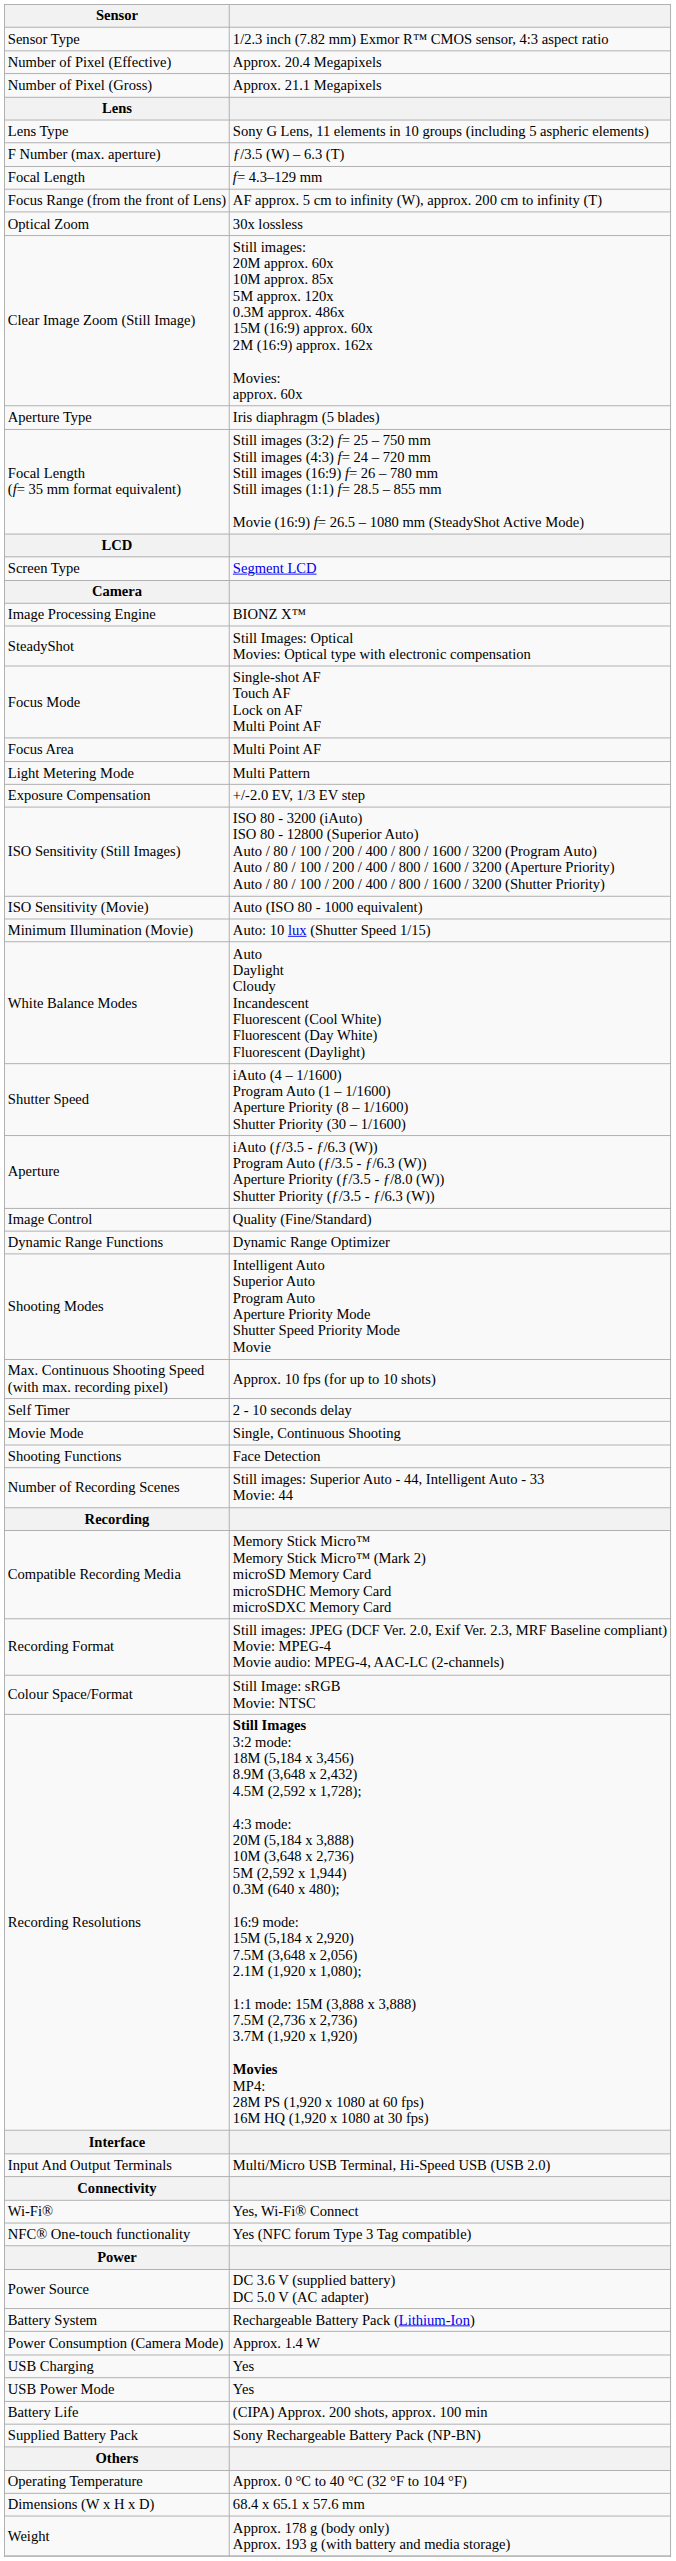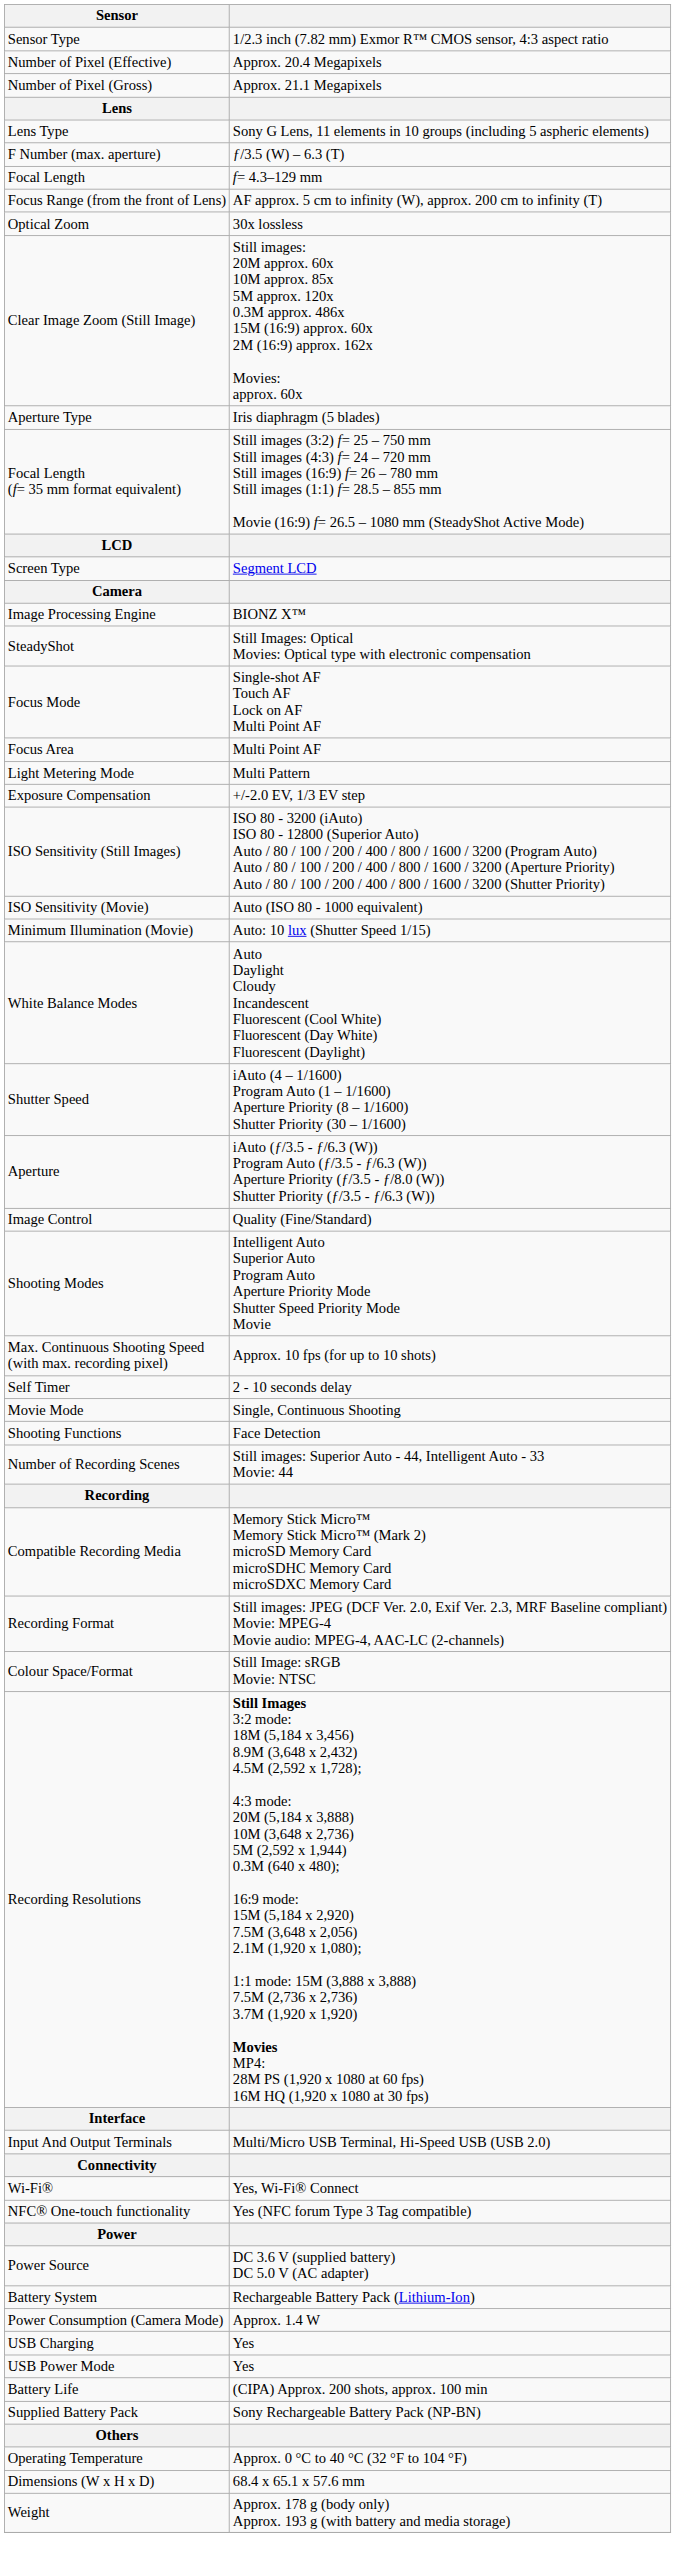 <table class="wikitable">
 <tr>
 <th>Sensor</th>
 <th></th>
 </tr>
 <tr>
 <td>Sensor Type</td>
 <td>1/2.3 inch (7.82 mm) Exmor R™ CMOS sensor, 4:3 aspect ratio</td>
 </tr>
 <tr>
 <td>Number of Pixel (Effective)</td>
 <td>Approx. 20.4 Megapixels</td>
 </tr>
 <tr>
 <td>Number of Pixel (Gross)</td>
 <td>Approx. 21.1 Megapixels</td>
 </tr>
 <tr>
 <th>Lens</th>
 <th></th>
 </tr>
 <tr>
 <td>Lens Type</td>
 <td>Sony G Lens, 11 elements in 10 groups (including 5 aspheric elements)</td>
 </tr>
 <tr>
 <td>F Number (max. aperture)</td>
 <td><em>ƒ</em>/3.5 (W) – 6.3 (T)</td>
 </tr>
 <tr>
 <td>Focal Length</td>
 <td><em>f</em>= 4.3–129 mm</td>
 </tr>
 <tr>
 <td>Focus Range (from the front of Lens)</td>
 <td>AF approx. 5 cm to infinity (W), approx. 200 cm to infinity (T)</td>
 </tr>
 <tr>
 <td>Optical Zoom</td>
 <td>30x lossless</td>
 </tr>
 <tr>
 <td>Clear Image Zoom (Still Image)</td>
 <td>Still images:<br>20M approx. 60x<br>10M approx. 85x<br>5M approx. 120x<br>0.3M approx. 486x<br>15M (16:9) approx. 60x<br>2M (16:9) approx. 162x<br><br>Movies:<br>approx. 60x</td>
 </tr>
 <tr>
 <td>Aperture Type</td>
 <td>Iris diaphragm (5 blades)</td>
 </tr>
 <tr>
 <td>Focal Length<br> (<em>f</em>= 35 mm format equivalent)</td>
 <td>Still images (3:2) <em>f</em>= 25 – 750 mm<br>Still images (4:3) <em>f</em>= 24 – 720 mm<br>Still images (16:9) <em>f</em>= 26 – 780 mm<br>Still images (1:1) <em>f</em>= 28.5 – 855 mm<br><br>Movie (16:9) <em>f</em>= 26.5 – 1080 mm (SteadyShot Active Mode)</td>
 </tr>
 <tr>
 <th>LCD</th>
 <th></th>
 </tr>
 <tr>
 <td>Screen Type</td>
 <td><a href='#'>Segment LCD</a></td>
 </tr>
 <tr>
 <th>Camera</th>
 <th></th>
 </tr>
 <tr>
 <td>Image Processing Engine</td>
 <td>BIONZ X™</td>
 </tr>
 <tr>
 <td>SteadyShot</td>
 <td>Still Images: Optical<br>Movies: Optical type with electronic compensation</td>
 </tr>
 <tr>
 <td>Focus Mode</td>
 <td>Single-shot AF<br>Touch AF<br>Lock on AF<br>Multi Point AF</td>
 </tr>
 <tr>
 <td>Focus Area</td>
 <td>Multi Point AF</td>
 </tr>
 <tr>
 <td>Light Metering Mode</td>
 <td>Multi Pattern</td>
 </tr>
 <tr>
 <td>Exposure Compensation</td>
 <td>+/-2.0 EV, 1/3 EV step</td>
 </tr>
 <tr>
 <td>ISO Sensitivity (Still Images)</td>
 <td>ISO 80 - 3200 (iAuto)<br>ISO 80 - 12800 (Superior Auto)<br>Auto / 80 / 100 / 200 / 400 / 800 / 1600 / 3200 (Program Auto)<br>Auto / 80 / 100 / 200 / 400 / 800 / 1600 / 3200 (Aperture Priority)<br>Auto / 80 / 100 / 200 / 400 / 800 / 1600 / 3200 (Shutter Priority)</td>
 </tr>
 <tr>
 <td>ISO Sensitivity (Movie)</td>
 <td>Auto (ISO 80 - 1000 equivalent)</td>
 </tr>
 <tr>
 <td>Minimum Illumination (Movie)</td>
 <td>Auto: 10 <a href='#'>lux</a> (Shutter Speed 1/15)</td>
 </tr>
 <tr>
 <td>White Balance Modes</td>
 <td>Auto<br>Daylight<br>Cloudy<br>Incandescent<br>Fluorescent (Cool White)<br>Fluorescent (Day White)<br>Fluorescent (Daylight)</td>
 </tr>
 <tr>
 <td>Shutter Speed</td>
 <td>iAuto (4 – 1/1600)<br>Program Auto (1 – 1/1600)<br>Aperture Priority (8 – 1/1600)<br>Shutter Priority (30 – 1/1600)</td>
 </tr>
 <tr>
 <td>Aperture</td>
 <td>iAuto (<em>ƒ</em>/3.5 - <em>ƒ</em>/6.3 (W))<br>Program Auto (<em>ƒ</em>/3.5 - <em>ƒ</em>/6.3 (W))<br>Aperture Priority (<em>ƒ</em>/3.5 - <em>ƒ</em>/8.0 (W))<br>Shutter Priority (<em>ƒ</em>/3.5 - <em>ƒ</em>/6.3 (W))</td>
 </tr>
 <tr>
 <td>Image Control</td>
 <td>Quality (Fine/Standard)</td>
 </tr>
 <tr>
-<td>Dynamic Range Functions</td>
-<td>Dynamic Range Optimizer</td>
-</tr>
-<tr>
 <td>Shooting Modes</td>
 <td>Intelligent Auto<br>Superior Auto<br>Program Auto<br>Aperture Priority Mode<br>Shutter Speed Priority Mode<br>Movie</td>
 </tr>
 <tr>
 <td>Max. Continuous Shooting Speed<br>(with max. recording pixel)</td>
 <td>Approx. 10 fps (for up to 10 shots)</td>
 </tr>
 <tr>
 <td>Self Timer</td>
 <td>2 - 10 seconds delay</td>
 </tr>
 <tr>
 <td>Movie Mode</td>
 <td>Single, Continuous Shooting</td>
 </tr>
 <tr>
 <td>Shooting Functions</td>
 <td>Face Detection</td>
 </tr>
 <tr>
 <td>Number of Recording Scenes</td>
 <td>Still images: Superior Auto - 44, Intelligent Auto - 33<br>Movie: 44</td>
 </tr>
 <tr>
 <th>Recording</th>
 <th></th>
 </tr>
 <tr>
 <td>Compatible Recording Media</td>
 <td>Memory Stick Micro™<br>Memory Stick Micro™ (Mark 2)<br>microSD Memory Card<br>microSDHC Memory Card<br>microSDXC Memory Card</td>
 </tr>
 <tr>
 <td>Recording Format</td>
 <td>Still images: JPEG (DCF Ver. 2.0, Exif Ver. 2.3, MRF Baseline compliant)<br>Movie: MPEG-4<br>Movie audio: MPEG-4, AAC-LC (2-channels)</td>
 </tr>
 <tr>
 <td>Colour Space/Format</td>
 <td>Still Image: sRGB<br>Movie: NTSC</td>
 </tr>
 <tr>
 <td>Recording Resolutions</td>
 <td><strong>Still Images</strong><br>3:2 mode:<br>18M (5,184 x 3,456)<br>8.9M (3,648 x 2,432)<br>4.5M (2,592 x 1,728);<br><br>4:3 mode:<br>20M (5,184 x 3,888)<br>10M (3,648 x 2,736)<br>5M (2,592 x 1,944)<br>0.3M (640 x 480);<br><br>16:9 mode:<br>15M (5,184 x 2,920)<br>7.5M (3,648 x 2,056)<br>2.1M (1,920 x 1,080);<br><br>1:1 mode: 15M (3,888 x 3,888)<br>7.5M (2,736 x 2,736)<br>3.7M (1,920 x 1,920)<br><br><strong>Movies</strong><br>MP4:<br>28M PS (1,920 x 1080 at 60 fps)<br>16M HQ (1,920 x 1080 at 30 fps)</td>
 </tr>
 <tr>
 <th>Interface</th>
 <th></th>
 </tr>
 <tr>
 <td>Input And Output Terminals</td>
 <td>Multi/Micro USB Terminal, Hi-Speed USB (USB 2.0)</td>
 </tr>
 <tr>
 <th>Connectivity</th>
 <th></th>
 </tr>
 <tr>
 <td>Wi-Fi®</td>
 <td>Yes, Wi-Fi® Connect</td>
 </tr>
 <tr>
 <td>NFC® One-touch functionality</td>
 <td>Yes (NFC forum Type 3 Tag compatible)</td>
 </tr>
 <tr>
 <th>Power</th>
 <th></th>
 </tr>
 <tr>
 <td>Power Source</td>
 <td>DC 3.6 V (supplied battery)<br>DC 5.0 V (AC adapter)</td>
 </tr>
 <tr>
 <td>Battery System</td>
 <td>Rechargeable Battery Pack (<a href='#'>Lithium-Ion</a>)</td>
 </tr>
 <tr>
 <td>Power Consumption (Camera Mode)</td>
 <td>Approx. 1.4 W</td>
 </tr>
 <tr>
 <td>USB Charging</td>
 <td>Yes</td>
 </tr>
 <tr>
 <td>USB Power Mode</td>
 <td>Yes</td>
 </tr>
 <tr>
 <td>Battery Life</td>
 <td>(CIPA) Approx. 200 shots, approx. 100 min</td>
 </tr>
 <tr>
 <td>Supplied Battery Pack</td>
 <td>Sony Rechargeable Battery Pack (NP-BN)</td>
 </tr>
 <tr>
 <th>Others</th>
 <th></th>
 </tr>
 <tr>
 <td>Operating Temperature</td>
 <td>Approx. 0 °C to 40 °C (32 °F to 104 °F)</td>
 </tr>
 <tr>
 <td>Dimensions (W x H x D)</td>
 <td>68.4 x 65.1 x 57.6 mm</td>
 </tr>
 <tr>
 <td>Weight</td>
 <td>Approx. 178 g (body only)<br>Approx. 193 g (with battery and media storage)</td>
 </tr>
 <tr>
 </tr>
 </table>
